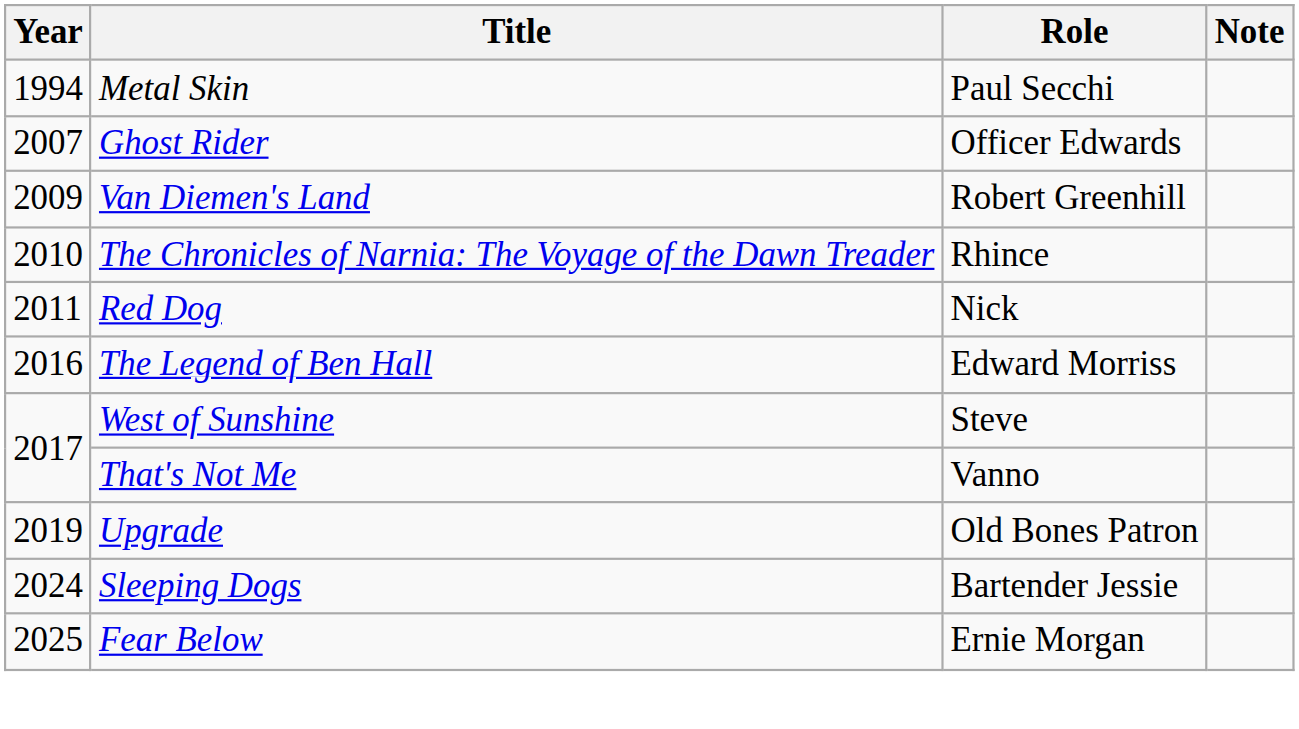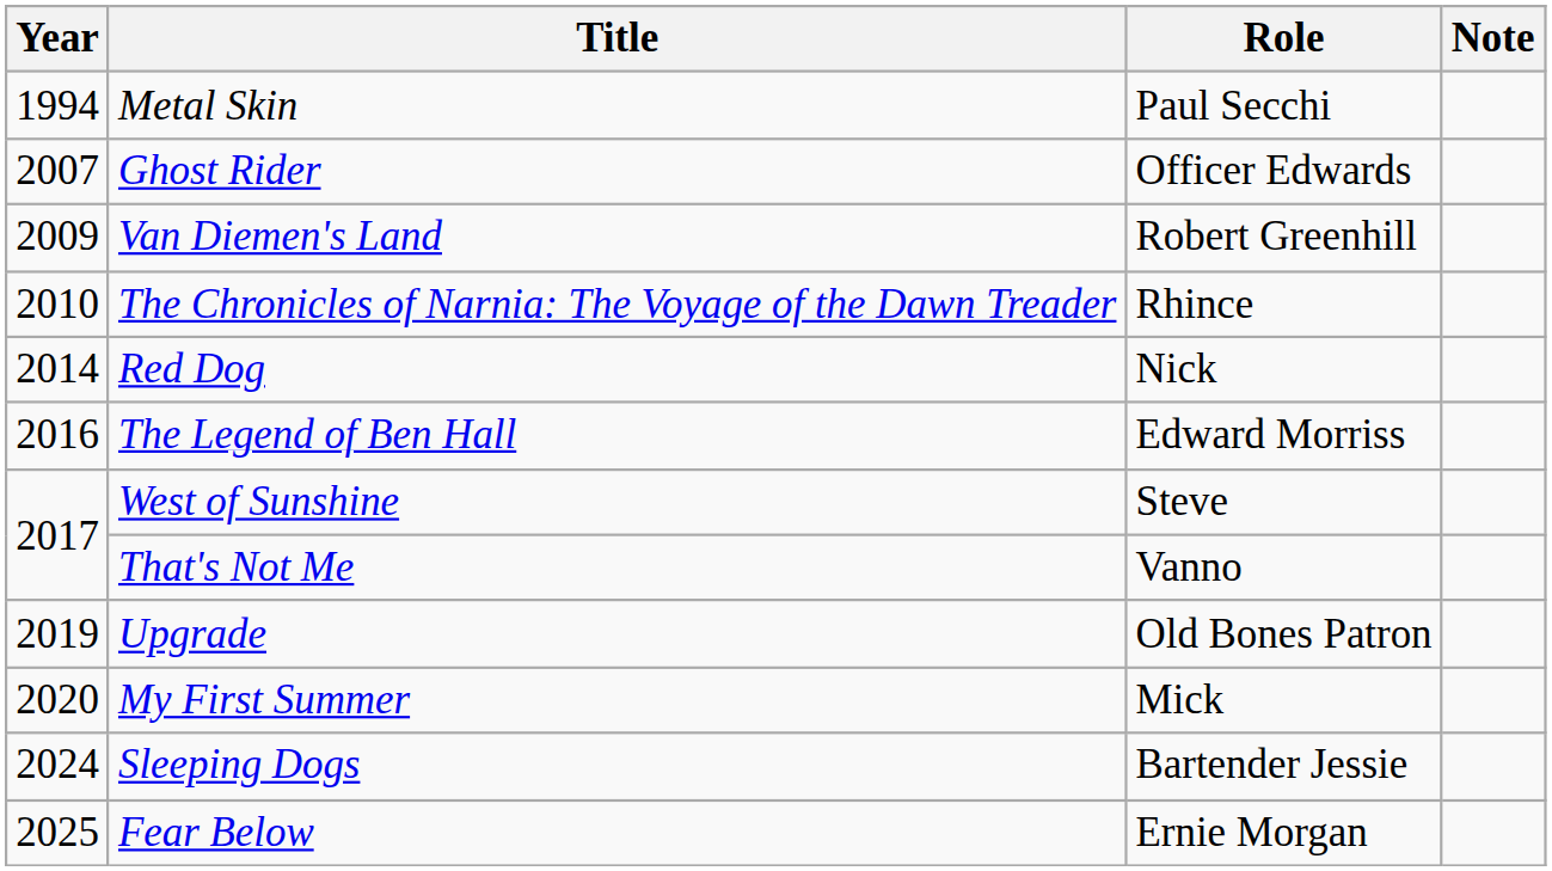 <table class="wikitable">
 <tr>
 <th>Year</th>
 <th>Title</th>
 <th>Role</th>
 <th>Note</th>
 </tr>
 <tr>
 <td>1994</td>
 <td><em>Metal Skin</em></td>
 <td>Paul Secchi</td>
 <td></td>
 </tr>
 <tr>
 <td>2007</td>
 <td><em><a href='#'>Ghost Rider</a></em></td>
 <td>Officer Edwards</td>
 <td></td>
 </tr>
 <tr>
 <td>2009</td>
 <td><em><a href='#'>Van Diemen's Land</a></em></td>
 <td>Robert Greenhill</td>
 <td></td>
 </tr>
 <tr>
 <td>2010</td>
 <td><em><a href='#'>The Chronicles of Narnia: The Voyage of the Dawn Treader</a></em></td>
 <td>Rhince</td>
 <td></td>
 </tr>
 <tr>
-<td>2011</td>
+<td>2014</td>
 <td><em><a href='#'>Red Dog</a></em></td>
 <td>Nick</td>
 <td></td>
 </tr>
 <tr>
 <td>2016</td>
 <td><em><a href='#'>The Legend of Ben Hall</a></em></td>
 <td>Edward Morriss</td>
 <td></td>
 </tr>
 <tr>
 <td rowspan=2>2017</td>
 <td><em><a href='#'>West of Sunshine</a></em></td>
 <td>Steve</td>
 </tr>
 <tr>
 <td><em><a href='#'>That's Not Me</a></em></td>
 <td>Vanno</td>
 <td></td>
 </tr>
 <tr>
 <td>2019</td>
 <td><em><a href='#'>Upgrade</a></em></td>
 <td>Old Bones Patron</td>
 <td></td>
 </tr>
 <tr>
+<td>2020</td>
+<td><em><a href='#'>My First Summer</a></em></td>
+<td>Mick</td>
+<td></td>
+</tr>
+<tr>
 <td>2024</td>
 <td><em><a href='#'>Sleeping Dogs</a></em></td>
 <td>Bartender Jessie</td>
 <td></td>
 </tr>
 <tr>
 <td>2025</td>
 <td><em><a href='#'>Fear Below</a></em></td>
 <td>Ernie Morgan</td>
 <td></td>
 </tr>
 </table>
